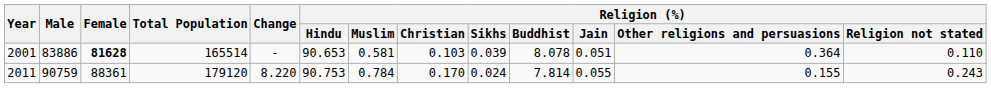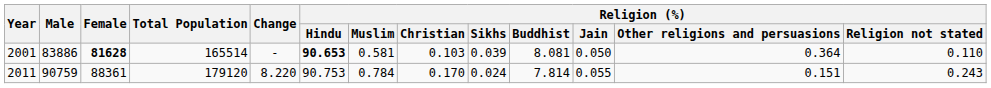 <table class="wikitable">
 <tr>
 <th rowspan="2">Year</th>
 <th rowspan="2">Male</th>
 <th rowspan="2">Female</th>
 <th rowspan="2">Total Population</th>
 <th rowspan="2">Change</th>
 <th colspan="8">Religion (%)</th>
 </tr>
 <tr>
 <th>Hindu</th>
 <th>Muslim</th>
 <th>Christian</th>
 <th>Sikhs</th>
 <th>Buddhist</th>
 <th>Jain</th>
 <th>Other religions and persuasions</th>
 <th>Religion not stated</th>
 </tr>
 <tr>
 <td>2001</td>
 <td style="text-align:right;">83886</td>
 <td style="text-align:right;"><strong>81628</strong></td>
 <td style="text-align:right;">165514</td>
 <td style="text-align:center;">-</td>
-<td style="text-align:right;">90.653</td>
+<td style="text-align:right;"><strong>90.653</strong></td>
 <td style="text-align:right;">0.581</td>
 <td style="text-align:right;">0.103</td>
 <td style="text-align:right;">0.039</td>
-<td style="text-align:right;">8.078</td>
-<td style="text-align:right;">0.051</td>
+<td style="text-align:right;">8.081</td>
+<td style="text-align:right;">0.050</td>
 <td style="text-align:right;">0.364</td>
 <td style="text-align:right;">0.110</td>
 </tr>
 <tr>
 <td>2011</td>
 <td style="text-align:right;">90759</td>
 <td style="text-align:right;">88361</td>
 <td style="text-align:right;">179120</td>
 <td style="text-align:right;">8.220</td>
 <td style="text-align:right;">90.753</td>
 <td style="text-align:right;">0.784</td>
 <td style="text-align:right;">0.170</td>
 <td style="text-align:right;">0.024</td>
 <td style="text-align:right;">7.814</td>
 <td style="text-align:right;">0.055</td>
-<td style="text-align:right;">0.155</td>
+<td style="text-align:right;">0.151</td>
 <td style="text-align:right;">0.243</td>
 </tr>
 </table>
